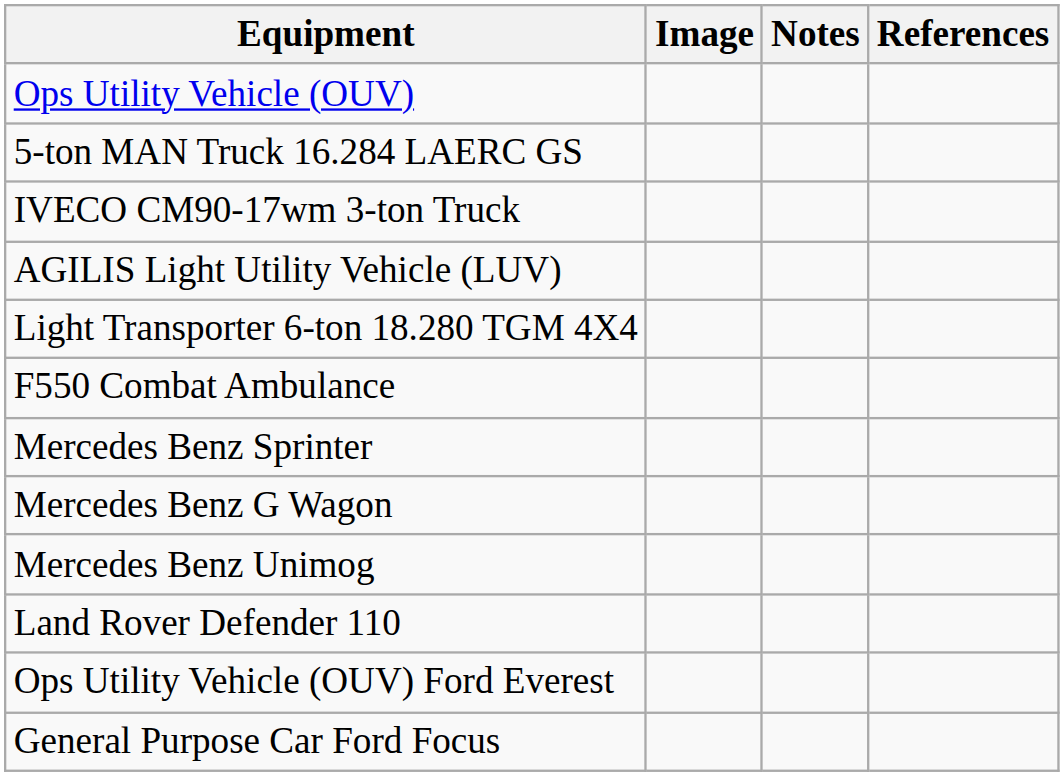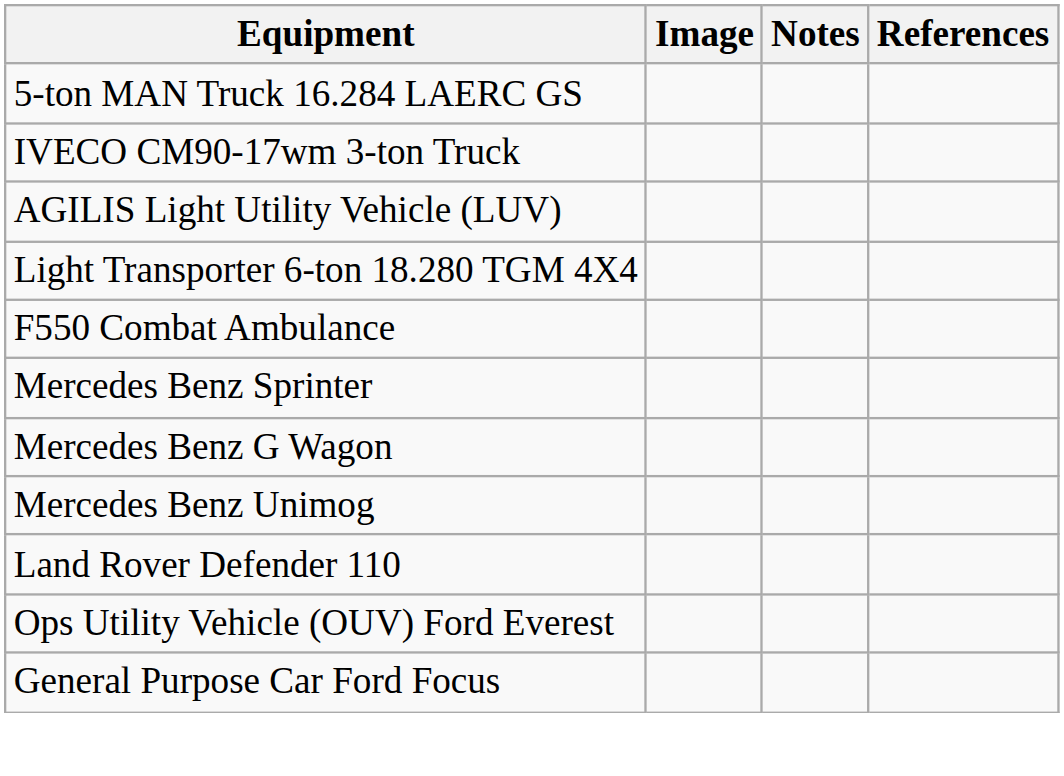 <table class="wikitable">
 <tr>
 <th>Equipment</th>
 <th>Image</th>
 <th>Notes</th>
 <th>References</th>
-</tr>
-<tr>
-<td><a href='#'>Ops Utility Vehicle (OUV)</a></td>
-<td></td>
-<td></td>
-<td></td>
 </tr>
 <tr>
 <td>5-ton MAN Truck 16.284 LAERC GS</td>
 <td></td>
 <td></td>
 <td></td>
 </tr>
 <tr>
 <td>IVECO CM90-17wm 3-ton Truck</td>
 <td></td>
 <td></td>
 <td></td>
 </tr>
 <tr>
 <td>AGILIS Light Utility Vehicle (LUV)</td>
 <td></td>
 <td></td>
 <td></td>
 </tr>
 <tr>
 <td>Light Transporter 6-ton 18.280 TGM 4X4</td>
 <td></td>
 <td></td>
 <td></td>
 </tr>
 <tr>
 <td>F550 Combat Ambulance</td>
 <td></td>
 <td></td>
 <td></td>
 </tr>
 <tr>
 <td>Mercedes Benz Sprinter</td>
 <td></td>
 <td></td>
 <td></td>
 </tr>
 <tr>
 <td>Mercedes Benz G Wagon</td>
 <td></td>
 <td></td>
 <td></td>
 </tr>
 <tr>
 <td>Mercedes Benz Unimog</td>
 <td></td>
 <td></td>
 <td></td>
 </tr>
 <tr>
 <td>Land Rover Defender 110</td>
 <td></td>
 <td></td>
 <td></td>
 </tr>
 <tr>
 <td>Ops Utility Vehicle (OUV) Ford Everest</td>
 <td></td>
 <td></td>
 <td></td>
 </tr>
 <tr>
 <td>General Purpose Car Ford Focus</td>
 <td></td>
 <td></td>
 <td></td>
 </tr>
 </table>
